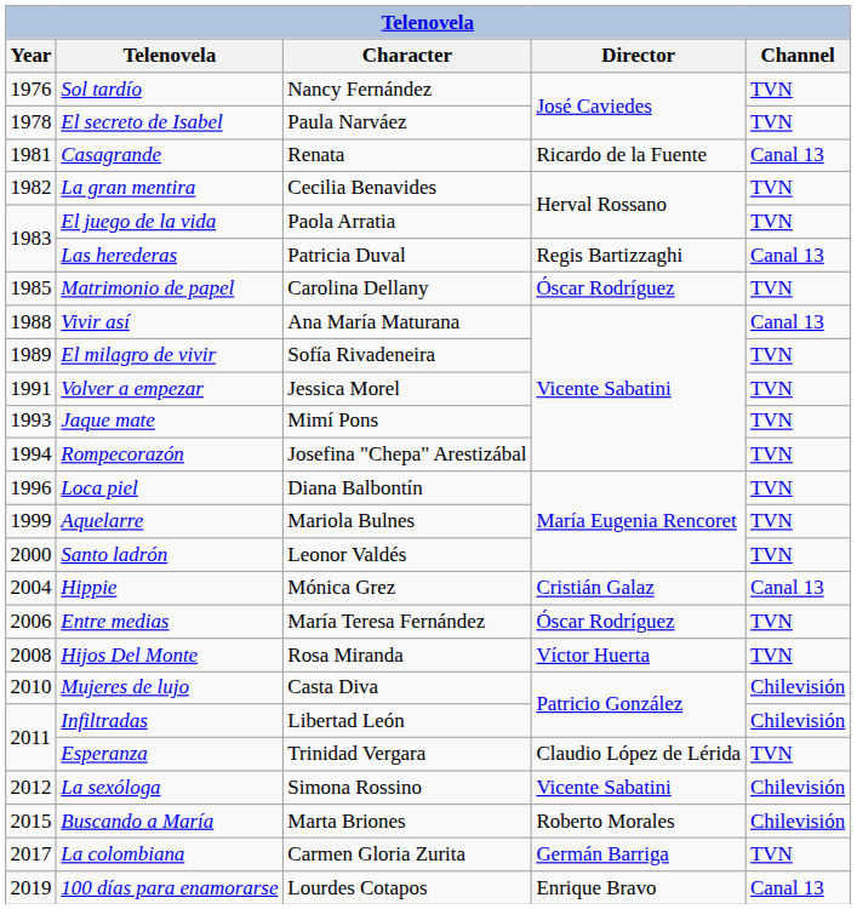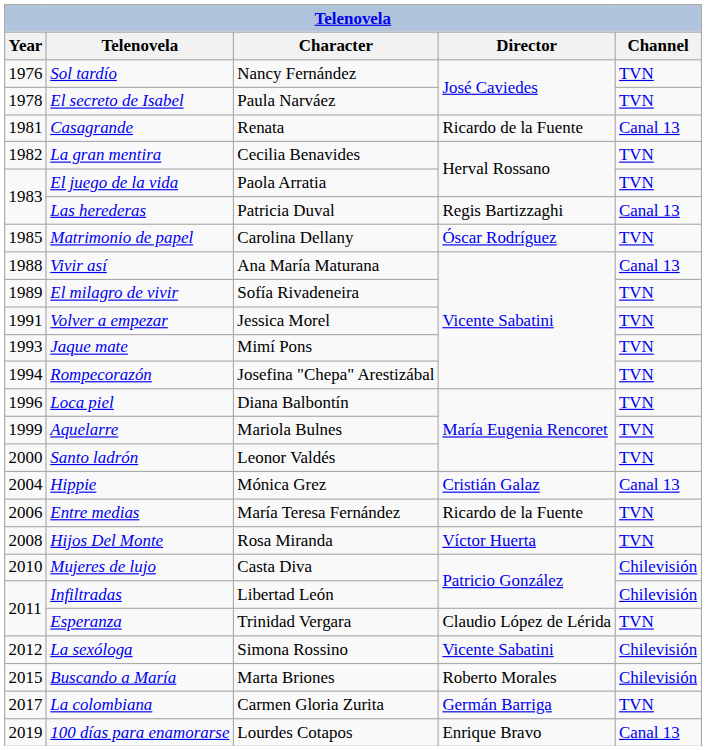 <table class="wikitable" style="font-size: 92%;">
 <tr>
 <th colspan="6" style="background: LightSteelBlue;"><a href='#'>Telenovela</a></th>
 </tr>
 <tr>
 <th>Year</th>
 <th>Telenovela</th>
 <th>Character</th>
 <th>Director</th>
 <th>Channel</th>
 </tr>
 <tr>
 <td>1976</td>
 <td><em><a href='#'>Sol tardío</a></em></td>
 <td>Nancy Fernández</td>
 <td rowspan="2"><a href='#'>José Caviedes</a></td>
 <td><a href='#'>TVN</a></td>
 </tr>
 <tr>
 <td>1978</td>
 <td><em><a href='#'>El secreto de Isabel</a></em></td>
 <td>Paula Narváez</td>
 <td><a href='#'>TVN</a></td>
 </tr>
 <tr>
 <td>1981</td>
 <td><em><a href='#'>Casagrande</a></em></td>
 <td>Renata</td>
 <td>Ricardo de la Fuente</td>
 <td><a href='#'>Canal 13</a></td>
 </tr>
 <tr>
 <td>1982</td>
 <td><em><a href='#'>La gran mentira</a></em></td>
 <td>Cecilia Benavides</td>
 <td rowspan="2">Herval Rossano</td>
 <td><a href='#'>TVN</a></td>
 </tr>
 <tr>
 <td rowspan="2">1983</td>
 <td><em><a href='#'>El juego de la vida</a></em></td>
 <td>Paola Arratia</td>
 <td><a href='#'>TVN</a></td>
 </tr>
 <tr>
 <td><em><a href='#'>Las herederas</a></em></td>
 <td>Patricia Duval</td>
 <td>Regis Bartizzaghi</td>
 <td><a href='#'>Canal 13</a></td>
 </tr>
 <tr>
 <td>1985</td>
 <td><em><a href='#'>Matrimonio de papel</a></em></td>
 <td>Carolina Dellany</td>
 <td><a href='#'>Óscar Rodríguez</a></td>
 <td><a href='#'>TVN</a></td>
 </tr>
 <tr>
 <td>1988</td>
 <td><em><a href='#'>Vivir así</a></em></td>
 <td>Ana María Maturana</td>
 <td rowspan="5"><a href='#'>Vicente Sabatini</a></td>
 <td><a href='#'>Canal 13</a></td>
 </tr>
 <tr>
 <td>1989</td>
 <td><em><a href='#'>El milagro de vivir</a></em></td>
 <td>Sofía Rivadeneira</td>
 <td><a href='#'>TVN</a></td>
 </tr>
 <tr>
 <td>1991</td>
 <td><em><a href='#'>Volver a empezar</a></em></td>
 <td>Jessica Morel</td>
 <td><a href='#'>TVN</a></td>
 </tr>
 <tr>
 <td>1993</td>
 <td><em><a href='#'>Jaque mate</a></em></td>
 <td>Mimí Pons</td>
 <td><a href='#'>TVN</a></td>
 </tr>
 <tr>
 <td>1994</td>
 <td><em><a href='#'>Rompecorazón</a></em></td>
 <td>Josefina "Chepa" Arestizábal</td>
 <td><a href='#'>TVN</a></td>
 </tr>
 <tr>
 <td>1996</td>
 <td><em><a href='#'>Loca piel</a></em></td>
 <td>Diana Balbontín</td>
 <td rowspan="3"><a href='#'>María Eugenia Rencoret</a></td>
 <td><a href='#'>TVN</a></td>
 </tr>
 <tr>
 <td>1999</td>
 <td><em><a href='#'>Aquelarre</a></em></td>
 <td>Mariola Bulnes</td>
 <td><a href='#'>TVN</a></td>
 </tr>
 <tr>
 <td>2000</td>
 <td><em><a href='#'>Santo ladrón</a></em></td>
 <td>Leonor Valdés</td>
 <td><a href='#'>TVN</a></td>
 </tr>
 <tr>
 <td>2004</td>
 <td><em><a href='#'>Hippie</a></em></td>
 <td>Mónica Grez</td>
 <td><a href='#'>Cristián Galaz</a></td>
 <td><a href='#'>Canal 13</a></td>
 </tr>
 <tr>
 <td>2006</td>
 <td><em><a href='#'>Entre medias</a></em></td>
 <td>María Teresa Fernández</td>
-<td><a href='#'>Óscar Rodríguez</a></td>
+<td>Ricardo de la Fuente</td>
 <td><a href='#'>TVN</a></td>
 </tr>
 <tr>
 <td>2008</td>
 <td><em><a href='#'>Hijos Del Monte</a></em></td>
 <td>Rosa Miranda</td>
 <td><a href='#'>Víctor Huerta</a></td>
 <td><a href='#'>TVN</a></td>
 </tr>
 <tr>
 <td>2010</td>
 <td><em><a href='#'>Mujeres de lujo</a></em></td>
 <td>Casta Diva</td>
 <td rowspan="2"><a href='#'>Patricio González</a></td>
 <td><a href='#'>Chilevisión</a></td>
 </tr>
 <tr>
 <td rowspan="2">2011</td>
 <td><em><a href='#'>Infiltradas</a></em></td>
 <td>Libertad León</td>
 <td><a href='#'>Chilevisión</a></td>
 </tr>
 <tr>
 <td><em><a href='#'>Esperanza</a></em></td>
 <td>Trinidad Vergara</td>
 <td>Claudio López de Lérida</td>
 <td><a href='#'>TVN</a></td>
 </tr>
 <tr>
 <td>2012</td>
 <td><em><a href='#'>La sexóloga</a></em></td>
 <td>Simona Rossino</td>
 <td><a href='#'>Vicente Sabatini</a></td>
 <td><a href='#'>Chilevisión</a></td>
 </tr>
 <tr>
 <td>2015</td>
 <td><em><a href='#'>Buscando a María</a></em></td>
 <td>Marta Briones</td>
 <td>Roberto Morales</td>
 <td><a href='#'>Chilevisión</a></td>
 </tr>
 <tr>
 <td>2017</td>
 <td><em><a href='#'>La colombiana</a></em></td>
 <td>Carmen Gloria Zurita</td>
 <td><a href='#'>Germán Barriga</a></td>
 <td><a href='#'>TVN</a></td>
 </tr>
 <tr>
 <td>2019</td>
 <td><em><a href='#'>100 días para enamorarse</a></em></td>
 <td>Lourdes Cotapos</td>
 <td>Enrique Bravo</td>
 <td><a href='#'>Canal 13</a></td>
 </tr>
 </table>
